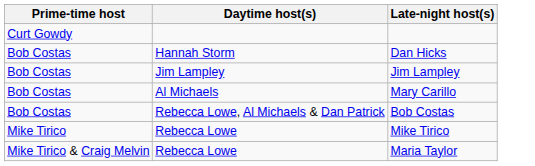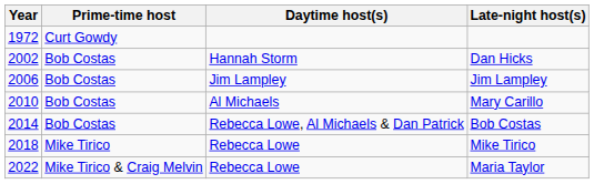 <table class="wikitable">
 <tr>
+<th>Year</th>
 <th>Prime-time host</th>
 <th>Daytime host(s)</th>
 <th>Late-night host(s)</th>
 </tr>
 <tr>
+<td><a href='#'>1972</a></td>
 <td><a href='#'>Curt Gowdy</a></td>
 <td></td>
 <td></td>
 </tr>
 <tr>
+<td><a href='#'>2002</a></td>
 <td><a href='#'>Bob Costas</a></td>
 <td><a href='#'>Hannah Storm</a></td>
 <td><a href='#'>Dan Hicks</a></td>
 </tr>
 <tr>
+<td><a href='#'>2006</a></td>
 <td><a href='#'>Bob Costas</a></td>
 <td><a href='#'>Jim Lampley</a></td>
 <td><a href='#'>Jim Lampley</a></td>
 </tr>
 <tr>
+<td><a href='#'>2010</a></td>
 <td><a href='#'>Bob Costas</a></td>
 <td><a href='#'>Al Michaels</a></td>
 <td><a href='#'>Mary Carillo</a></td>
 </tr>
 <tr>
+<td><a href='#'>2014</a></td>
 <td><a href='#'>Bob Costas</a></td>
 <td><a href='#'>Rebecca Lowe</a>, <a href='#'>Al Michaels</a> & <a href='#'>Dan Patrick</a></td>
 <td><a href='#'>Bob Costas</a></td>
 </tr>
 <tr>
+<td><a href='#'>2018</a></td>
 <td><a href='#'>Mike Tirico</a></td>
 <td><a href='#'>Rebecca Lowe</a></td>
 <td><a href='#'>Mike Tirico</a></td>
 </tr>
 <tr>
+<td><a href='#'>2022</a></td>
 <td><a href='#'>Mike Tirico</a> & <a href='#'>Craig Melvin</a></td>
 <td><a href='#'>Rebecca Lowe</a></td>
 <td><a href='#'>Maria Taylor</a></td>
 </tr>
 </table>
